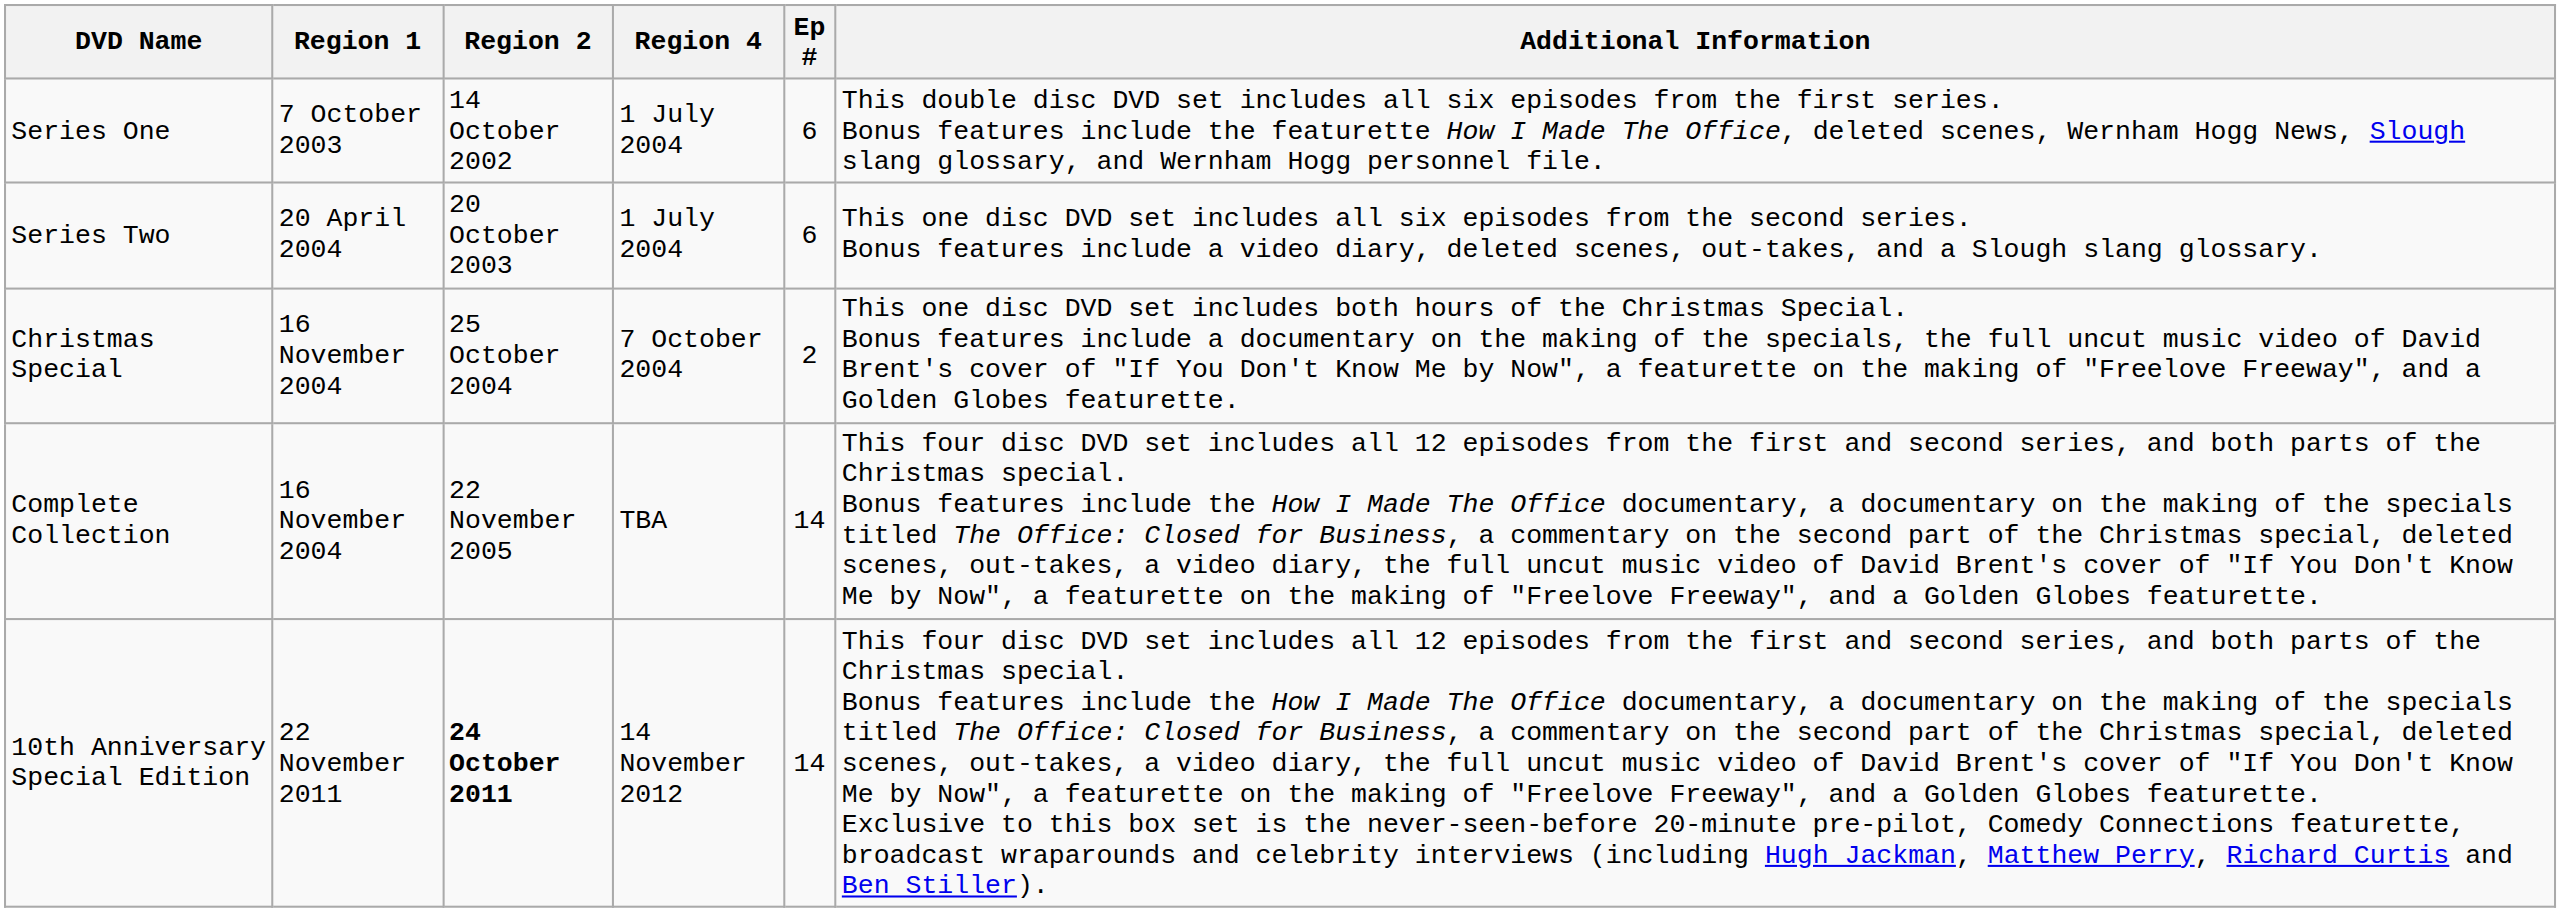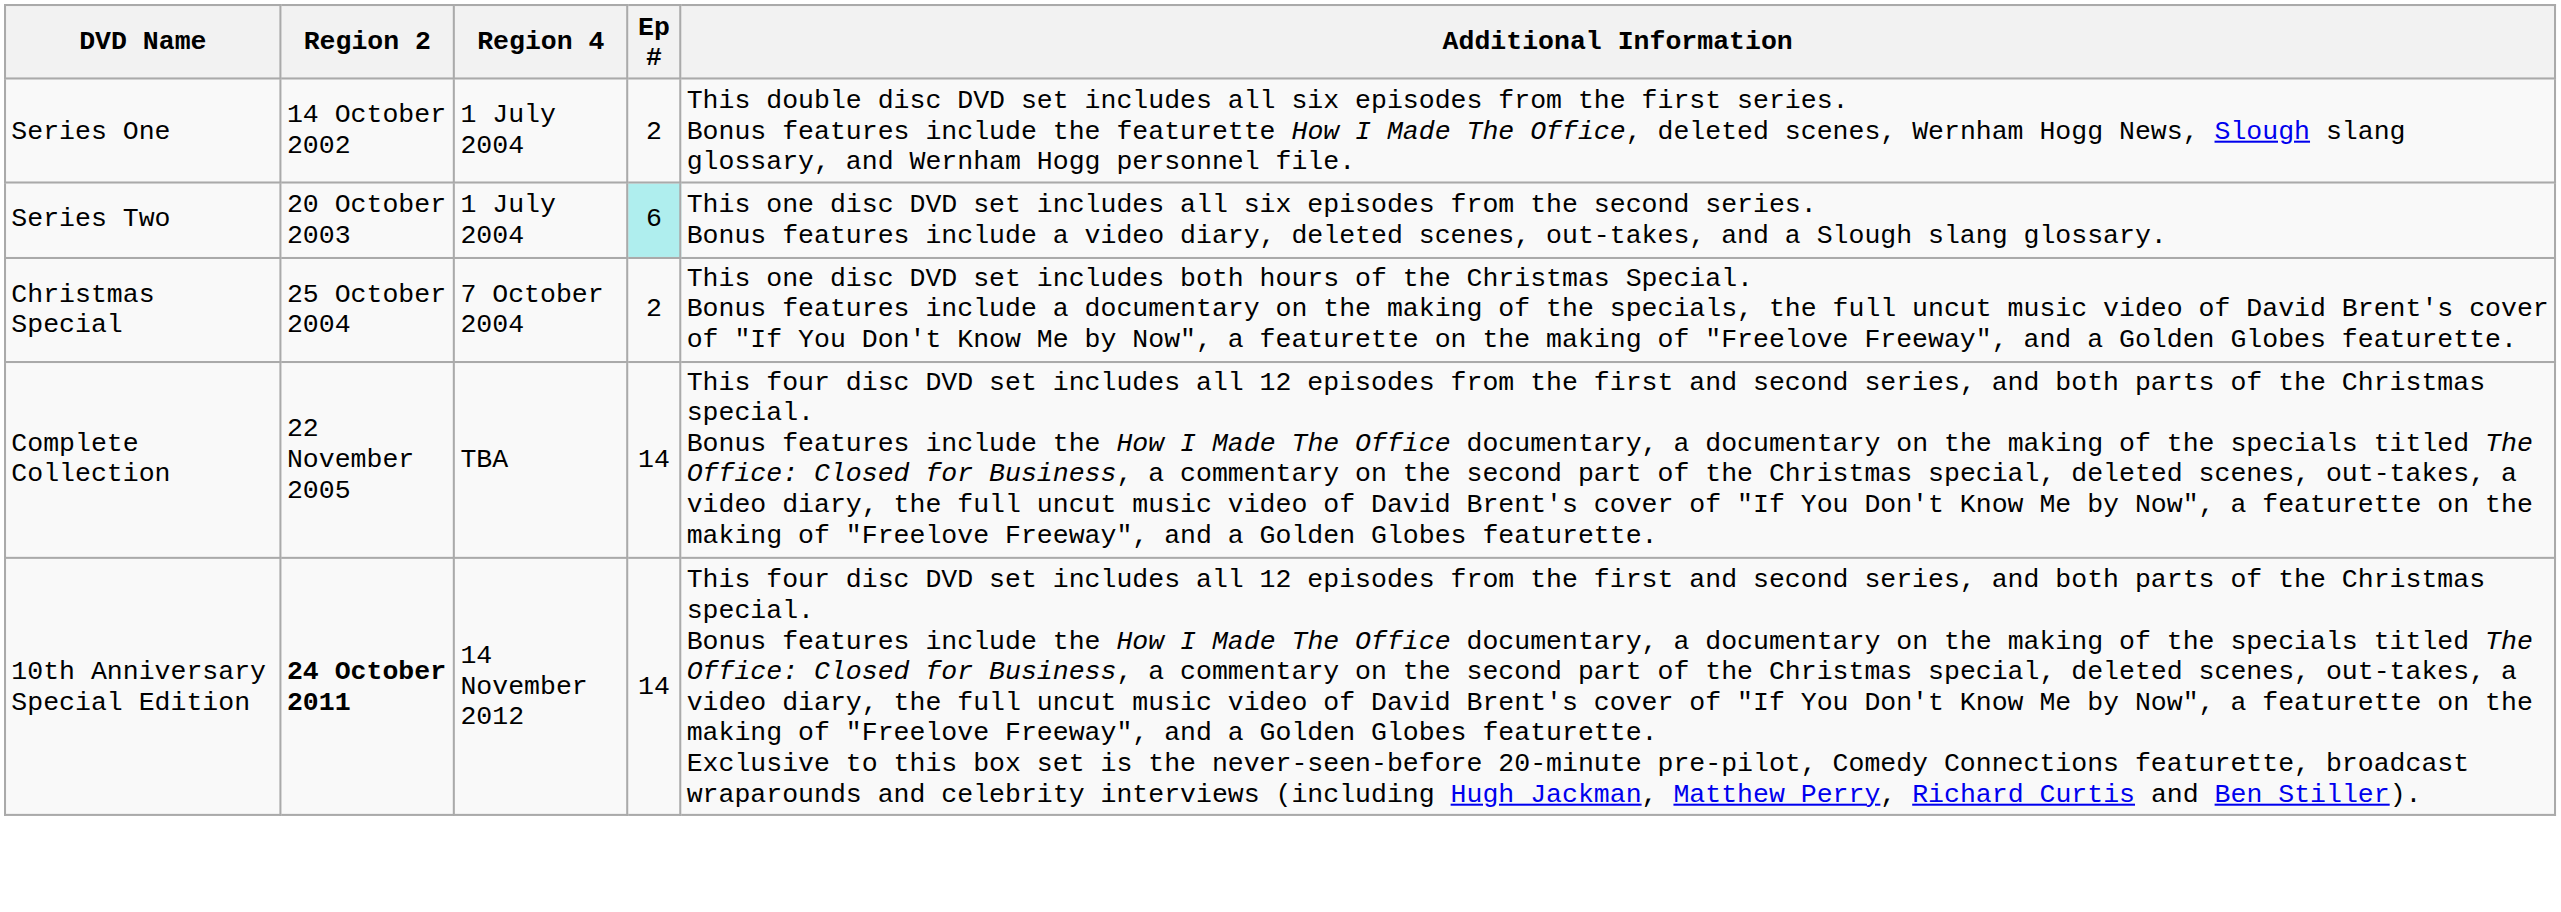 <table class="wikitable">
 <tr>
 <th>DVD Name</th>
-<th>Region 1</th>
 <th>Region 2</th>
 <th>Region 4</th>
 <th>Ep #</th>
 <th>Additional Information</th>
 </tr>
 <tr>
 <td>Series One</td>
-<td>7 October 2003</td>
 <td>14 October 2002</td>
 <td>1 July 2004</td>
-<td style="text-align:center;">6</td>
+<td style="text-align:center;">2</td>
 <td>This double disc DVD set includes all six episodes from the first series.<br>Bonus features include the featurette <em>How I Made The Office</em>, deleted scenes, Wernham Hogg News, <a href='#'>Slough</a> slang glossary, and Wernham Hogg personnel file.</td>
 </tr>
 <tr>
 <td>Series Two</td>
-<td>20 April 2004</td>
 <td>20 October 2003</td>
 <td>1 July 2004</td>
-<td style="text-align:center;">6</td>
+<td style="background: paleturquoise; text-align:center;">6</td>
 <td>This one disc DVD set includes all six episodes from the second series.<br>Bonus features include a video diary, deleted scenes, out-takes, and a Slough slang glossary.</td>
 </tr>
 <tr>
 <td>Christmas Special</td>
-<td>16 November 2004</td>
 <td>25 October 2004</td>
 <td>7 October 2004</td>
 <td style="text-align:center;">2</td>
 <td>This one disc DVD set includes both hours of the Christmas Special.<br>Bonus features include a documentary on the making of the specials, the full uncut music video of David Brent's cover of "If You Don't Know Me by Now", a featurette on the making of "Freelove Freeway", and a Golden Globes featurette.</td>
 </tr>
 <tr>
 <td>Complete Collection</td>
-<td>16 November 2004</td>
 <td>22 November 2005</td>
 <td>TBA</td>
 <td style="text-align:center;">14</td>
 <td>This four disc DVD set includes all 12 episodes from the first and second series, and both parts of the Christmas special.<br>Bonus features include the <em>How I Made The Office</em> documentary, a documentary on the making of the specials titled <em>The Office: Closed for Business</em>, a commentary on the second part of the Christmas special, deleted scenes, out-takes, a video diary, the full uncut music video of David Brent's cover of "If You Don't Know Me by Now", a featurette on the making of "Freelove Freeway", and a Golden Globes featurette.</td>
 </tr>
 <tr>
 <td>10th Anniversary Special Edition</td>
-<td>22 November 2011</td>
 <td><strong>24 October 2011</strong></td>
 <td>14 November 2012</td>
 <td style="text-align:center;">14</td>
 <td>This four disc DVD set includes all 12 episodes from the first and second series, and both parts of the Christmas special.<br>Bonus features include the <em>How I Made The Office</em> documentary, a documentary on the making of the specials titled <em>The Office: Closed for Business</em>, a commentary on the second part of the Christmas special, deleted scenes, out-takes, a video diary, the full uncut music video of David Brent's cover of "If You Don't Know Me by Now", a featurette on the making of "Freelove Freeway", and a Golden Globes featurette.<br>Exclusive to this box set is the never-seen-before 20-minute pre-pilot, Comedy Connections featurette, broadcast wraparounds and celebrity interviews (including <a href='#'>Hugh Jackman</a>, <a href='#'>Matthew Perry</a>, <a href='#'>Richard Curtis</a> and <a href='#'>Ben Stiller</a>).</td>
 </tr>
 </table>
